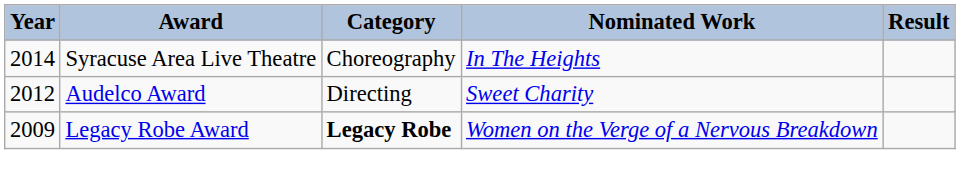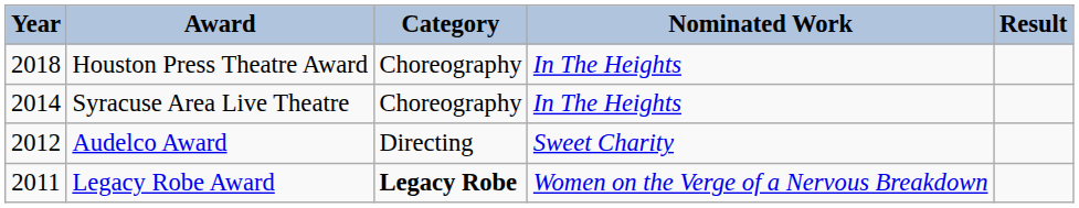 <table class="wikitable" style="font-size:90%width:80%;">
 <tr style="text-align:center;">
 <th style="background:#B0C4DE">Year</th>
 <th style="background:#B0C4DE">Award</th>
 <th style="background:#B0C4DE">Category</th>
 <th style="background:#B0C4DE">Nominated Work</th>
 <th style="background:#B0C4DE">Result</th>
+</tr>
+<tr>
+<td style="text-align:center;">2018</td>
+<td>Houston Press Theatre Award</td>
+<td>Choreography</td>
+<td><em><a href='#'>In The Heights</a></em></td>
+<td></td>
 </tr>
 <tr>
 <td style="text-align:center;">2014</td>
 <td>Syracuse Area Live Theatre</td>
 <td>Choreography</td>
 <td><em><a href='#'>In The Heights</a></em></td>
 <td></td>
 </tr>
 <tr>
 <td style="text-align:center;">2012</td>
 <td><a href='#'>Audelco Award</a></td>
 <td>Directing</td>
 <td><em><a href='#'>Sweet Charity</a></em></td>
 <td></td>
 </tr>
 <tr>
-<td style="text-align:center;">2009</td>
+<td style="text-align:center;">2011</td>
 <td><a href='#'>Legacy Robe Award</a></td>
 <td><strong>Legacy Robe</strong></td>
 <td><em><a href='#'>Women on the Verge of a Nervous Breakdown</a></em></td>
 <td></td>
 </tr>
 </table>
